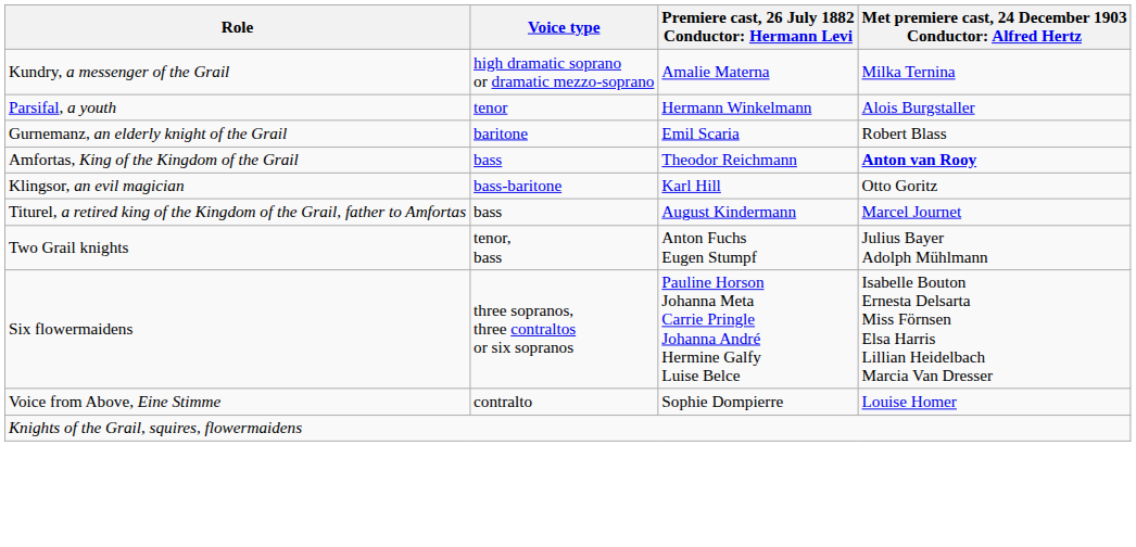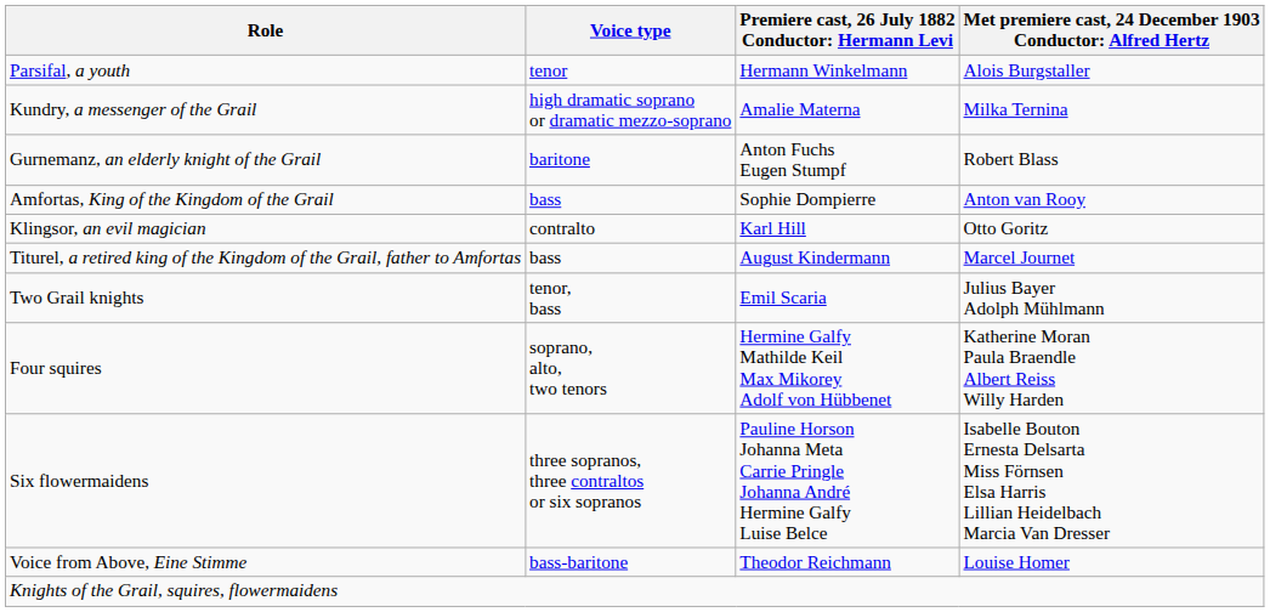 <table class="wikitable">
 <tr>
 <th>Role</th>
 <th><a href='#'>Voice type</a></th>
 <th>Premiere cast, 26 July 1882<br>Conductor: <a href='#'>Hermann Levi</a></th>
 <th>Met premiere cast, 24 December 1903<br>Conductor: <a href='#'>Alfred Hertz</a></th>
 </tr>
 <tr>
+<td><a href='#'>Parsifal</a>, <em>a youth</em></td>
+<td><a href='#'>tenor</a></td>
+<td><a href='#'>Hermann Winkelmann</a></td>
+<td><a href='#'>Alois Burgstaller</a></td>
+</tr>
+<tr>
 <td>Kundry, <em>a messenger of the Grail</em></td>
 <td><a href='#'>high dramatic soprano</a> <br>or <a href='#'>dramatic mezzo-soprano</a></td>
 <td><a href='#'>Amalie Materna</a></td>
 <td><a href='#'>Milka Ternina</a></td>
 </tr>
 <tr>
-<td><a href='#'>Parsifal</a>, <em>a youth</em></td>
-<td><a href='#'>tenor</a></td>
-<td><a href='#'>Hermann Winkelmann</a></td>
-<td><a href='#'>Alois Burgstaller</a></td>
-</tr>
-<tr>
 <td>Gurnemanz, <em>an elderly knight of the Grail</em></td>
 <td><a href='#'>baritone</a></td>
-<td><a href='#'>Emil Scaria</a></td>
+<td>Anton Fuchs<br>Eugen Stumpf</td>
 <td>Robert Blass</td>
 </tr>
 <tr>
 <td>Amfortas, <em>King of the Kingdom of the Grail</em></td>
 <td><a href='#'>bass</a></td>
-<td><a href='#'>Theodor Reichmann</a></td>
-<td><strong><a href='#'>Anton van Rooy</a></strong></td>
+<td>Sophie Dompierre</td>
+<td><a href='#'>Anton van Rooy</a></td>
 </tr>
 <tr>
 <td>Klingsor, <em>an evil magician</em></td>
-<td><a href='#'>bass-baritone</a></td>
+<td>contralto</td>
 <td><a href='#'>Karl Hill</a></td>
 <td>Otto Goritz</td>
 </tr>
 <tr>
 <td>Titurel, <em>a retired king of the Kingdom of the Grail, father to Amfortas</em></td>
 <td>bass</td>
 <td><a href='#'>August Kindermann</a></td>
 <td><a href='#'>Marcel Journet</a></td>
 </tr>
 <tr>
 <td>Two Grail knights</td>
 <td>tenor, <br>bass</td>
-<td>Anton Fuchs<br>Eugen Stumpf</td>
+<td><a href='#'>Emil Scaria</a></td>
 <td>Julius Bayer<br>Adolph Mühlmann</td>
+</tr>
+<tr>
+<td>Four squires</td>
+<td>soprano,<br>alto,<br>two tenors</td>
+<td><a href='#'>Hermine Galfy</a><br>Mathilde Keil<br><a href='#'>Max Mikorey</a><br><a href='#'>Adolf von Hübbenet</a></td>
+<td>Katherine Moran<br>Paula Braendle<br><a href='#'>Albert Reiss</a><br>Willy Harden</td>
 </tr>
 <tr>
 <td>Six flowermaidens</td>
 <td>three sopranos, <br>three <a href='#'>contraltos</a><br>or six sopranos</td>
 <td><a href='#'>Pauline Horson</a><br>Johanna Meta<br><a href='#'>Carrie Pringle</a><br><a href='#'>Johanna André</a><br>Hermine Galfy<br>Luise Belce</td>
 <td>Isabelle Bouton<br>Ernesta Delsarta<br>Miss Förnsen<br>Elsa Harris<br>Lillian Heidelbach<br>Marcia Van Dresser</td>
 </tr>
 <tr>
 <td>Voice from Above, <em>Eine Stimme</em></td>
-<td>contralto</td>
-<td>Sophie Dompierre</td>
+<td><a href='#'>bass-baritone</a></td>
+<td><a href='#'>Theodor Reichmann</a></td>
 <td><a href='#'>Louise Homer</a></td>
 </tr>
 <tr>
 <td colspan="4"><em>Knights of the Grail, squires, flowermaidens</em></td>
 </tr>
 </table>
